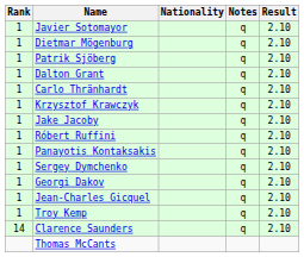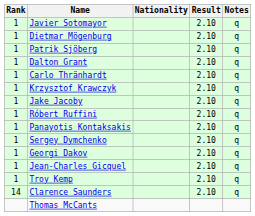 <table class="wikitable sortable" style="text-align:center;font-size:95%">
 <tr>
 <th>Rank</th>
 <th>Name</th>
 <th>Nationality</th>
+<th>Result</th>
 <th>Notes</th>
-<th>Result</th>
 </tr>
 <tr bgcolor=ddffdd>
 <td>1</td>
 <td align="left"><a href='#'>Javier Sotomayor</a></td>
 <td align=left></td>
+<td>2.10</td>
 <td>q</td>
-<td>2.10</td>
 </tr>
 <tr bgcolor=ddffdd>
 <td>1</td>
 <td align="left"><a href='#'>Dietmar Mögenburg</a></td>
 <td align=left></td>
+<td>2.10</td>
 <td>q</td>
-<td>2.10</td>
 </tr>
 <tr bgcolor=ddffdd>
 <td>1</td>
 <td align="left"><a href='#'>Patrik Sjöberg</a></td>
 <td align=left></td>
+<td>2.10</td>
 <td>q</td>
-<td>2.10</td>
 </tr>
 <tr bgcolor=ddffdd>
 <td>1</td>
 <td align="left"><a href='#'>Dalton Grant</a></td>
 <td align=left></td>
+<td>2.10</td>
 <td>q</td>
-<td>2.10</td>
 </tr>
 <tr bgcolor=ddffdd>
 <td>1</td>
 <td align="left"><a href='#'>Carlo Thränhardt</a></td>
 <td align=left></td>
+<td>2.10</td>
 <td>q</td>
-<td>2.10</td>
 </tr>
 <tr bgcolor=ddffdd>
 <td>1</td>
 <td align="left"><a href='#'>Krzysztof Krawczyk</a></td>
 <td align=left></td>
+<td>2.10</td>
 <td>q</td>
-<td>2.10</td>
 </tr>
 <tr bgcolor=ddffdd>
 <td>1</td>
 <td align="left"><a href='#'>Jake Jacoby</a></td>
 <td align=left></td>
+<td>2.10</td>
 <td>q</td>
-<td>2.10</td>
 </tr>
 <tr bgcolor=ddffdd>
 <td>1</td>
 <td align="left"><a href='#'>Róbert Ruffini</a></td>
 <td align=left></td>
+<td>2.10</td>
 <td>q</td>
-<td>2.10</td>
 </tr>
 <tr bgcolor=ddffdd>
 <td>1</td>
 <td align="left"><a href='#'>Panayotis Kontaksakis</a></td>
 <td align=left></td>
+<td>2.10</td>
 <td>q</td>
-<td>2.10</td>
 </tr>
 <tr bgcolor=ddffdd>
 <td>1</td>
 <td align="left"><a href='#'>Sergey Dymchenko</a></td>
 <td align=left></td>
+<td>2.10</td>
 <td>q</td>
-<td>2.10</td>
 </tr>
 <tr bgcolor=ddffdd>
 <td>1</td>
 <td align="left"><a href='#'>Georgi Dakov</a></td>
 <td align=left></td>
+<td>2.10</td>
 <td>q</td>
-<td>2.10</td>
 </tr>
 <tr bgcolor=ddffdd>
 <td>1</td>
 <td align="left"><a href='#'>Jean-Charles Gicquel</a></td>
 <td align=left></td>
+<td>2.10</td>
 <td>q</td>
-<td>2.10</td>
 </tr>
 <tr bgcolor=ddffdd>
 <td>1</td>
 <td align="left"><a href='#'>Troy Kemp</a></td>
 <td align=left></td>
+<td>2.10</td>
 <td>q</td>
-<td>2.10</td>
 </tr>
 <tr bgcolor=ddffdd>
 <td>14</td>
 <td align="left"><a href='#'>Clarence Saunders</a></td>
 <td align=left></td>
+<td>2.10</td>
 <td>q</td>
-<td>2.10</td>
 </tr>
 <tr>
 <td></td>
 <td align="left"><a href='#'>Thomas McCants</a></td>
 <td align=left></td>
 <td></td>
 <td></td>
 </tr>
 </table>
